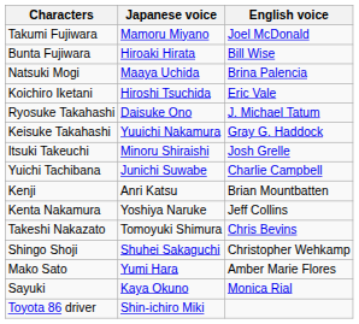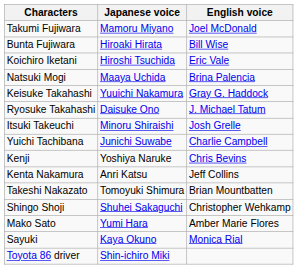 <table class="wikitable">
 <tr>
 <th>Characters</th>
 <th>Japanese voice</th>
 <th>English voice</th>
 </tr>
 <tr>
 <td>Takumi Fujiwara</td>
 <td><a href='#'>Mamoru Miyano</a></td>
 <td><a href='#'>Joel McDonald</a></td>
 </tr>
 <tr>
 <td>Bunta Fujiwara</td>
 <td><a href='#'>Hiroaki Hirata</a></td>
 <td><a href='#'>Bill Wise</a></td>
 </tr>
 <tr>
+<td>Koichiro Iketani</td>
+<td><a href='#'>Hiroshi Tsuchida</a></td>
+<td><a href='#'>Eric Vale</a></td>
+</tr>
+<tr>
 <td>Natsuki Mogi</td>
 <td><a href='#'>Maaya Uchida</a></td>
 <td><a href='#'>Brina Palencia</a></td>
 </tr>
 <tr>
-<td>Koichiro Iketani</td>
-<td><a href='#'>Hiroshi Tsuchida</a></td>
-<td><a href='#'>Eric Vale</a></td>
+<td>Keisuke Takahashi</td>
+<td><a href='#'>Yuuichi Nakamura</a></td>
+<td><a href='#'>Gray G. Haddock</a></td>
 </tr>
 <tr>
 <td>Ryosuke Takahashi</td>
 <td><a href='#'>Daisuke Ono</a></td>
 <td><a href='#'>J. Michael Tatum</a></td>
-</tr>
-<tr>
-<td>Keisuke Takahashi</td>
-<td><a href='#'>Yuuichi Nakamura</a></td>
-<td><a href='#'>Gray G. Haddock</a></td>
 </tr>
 <tr>
 <td>Itsuki Takeuchi</td>
 <td><a href='#'>Minoru Shiraishi</a></td>
 <td><a href='#'>Josh Grelle</a></td>
 </tr>
 <tr>
 <td>Yuichi Tachibana</td>
 <td><a href='#'>Junichi Suwabe</a></td>
 <td><a href='#'>Charlie Campbell</a></td>
 </tr>
 <tr>
 <td>Kenji</td>
-<td>Anri Katsu</td>
-<td>Brian Mountbatten</td>
+<td>Yoshiya Naruke</td>
+<td><a href='#'>Chris Bevins</a></td>
 </tr>
 <tr>
 <td>Kenta Nakamura</td>
-<td>Yoshiya Naruke</td>
+<td>Anri Katsu</td>
 <td>Jeff Collins</td>
 </tr>
 <tr>
 <td>Takeshi Nakazato</td>
 <td>Tomoyuki Shimura</td>
-<td><a href='#'>Chris Bevins</a></td>
+<td>Brian Mountbatten</td>
 </tr>
 <tr>
 <td>Shingo Shoji</td>
 <td><a href='#'>Shuhei Sakaguchi</a></td>
 <td>Christopher Wehkamp</td>
 </tr>
 <tr>
 <td>Mako Sato</td>
 <td><a href='#'>Yumi Hara</a></td>
 <td>Amber Marie Flores</td>
 </tr>
 <tr>
 <td>Sayuki</td>
 <td><a href='#'>Kaya Okuno</a></td>
 <td><a href='#'>Monica Rial</a></td>
 </tr>
 <tr>
 <td><a href='#'>Toyota 86</a> driver</td>
 <td><a href='#'>Shin-ichiro Miki</a></td>
 <td></td>
 </tr>
 </table>
